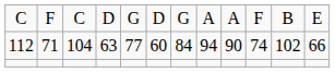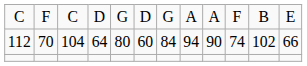 <table class="wikitable" border="1" align="center" style="margin: 1em auto 1em auto; text-align:center; width:200px">
 <tr>
 <td>C</td>
 <td>F</td>
 <td>C</td>
 <td>D</td>
 <td>G</td>
 <td>D</td>
 <td>G</td>
 <td>A</td>
 <td>A</td>
 <td>F</td>
 <td>B</td>
 <td>E</td>
 </tr>
 <tr>
 <td>112</td>
-<td>71</td>
+<td>70</td>
 <td>104</td>
-<td>63</td>
-<td>77</td>
+<td>64</td>
+<td>80</td>
 <td>60</td>
 <td>84</td>
 <td>94</td>
 <td>90</td>
 <td>74</td>
 <td>102</td>
 <td>66</td>
 </tr>
 <tr>
 <td></td>
 <td></td>
 <td></td>
 <td></td>
 <td></td>
 <td></td>
 <td></td>
 <td></td>
 <td></td>
 <td></td>
 <td></td>
 <td></td>
 </tr>
 </table>
